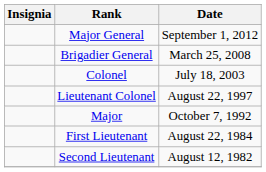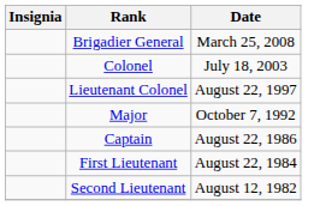 <table class="wikitable">
 <tr>
 <th>Insignia</th>
 <th>Rank</th>
 <th>Date</th>
-</tr>
-<tr style="text-align:center;">
-<td></td>
-<td><a href='#'>Major General</a></td>
-<td>September 1, 2012</td>
 </tr>
 <tr style="text-align:center;">
 <td></td>
 <td><a href='#'>Brigadier General</a></td>
 <td>March 25, 2008</td>
 </tr>
 <tr style="text-align:center;">
 <td></td>
 <td><a href='#'>Colonel</a></td>
 <td>July 18, 2003</td>
 </tr>
 <tr style="text-align:center;">
 <td></td>
 <td><a href='#'>Lieutenant Colonel</a></td>
 <td>August 22, 1997</td>
 </tr>
 <tr style="text-align:center;">
 <td></td>
 <td><a href='#'>Major</a></td>
 <td>October 7, 1992</td>
 </tr>
 <tr style="text-align:center;">
 <td></td>
+<td><a href='#'>Captain</a></td>
+<td>August 22, 1986</td>
+</tr>
+<tr style="text-align:center;">
+<td></td>
 <td><a href='#'>First Lieutenant</a></td>
 <td>August 22, 1984</td>
 </tr>
 <tr style="text-align:center;">
 <td></td>
 <td><a href='#'>Second Lieutenant</a></td>
 <td>August 12, 1982</td>
 </tr>
 <tr>
 </tr>
 </table>
